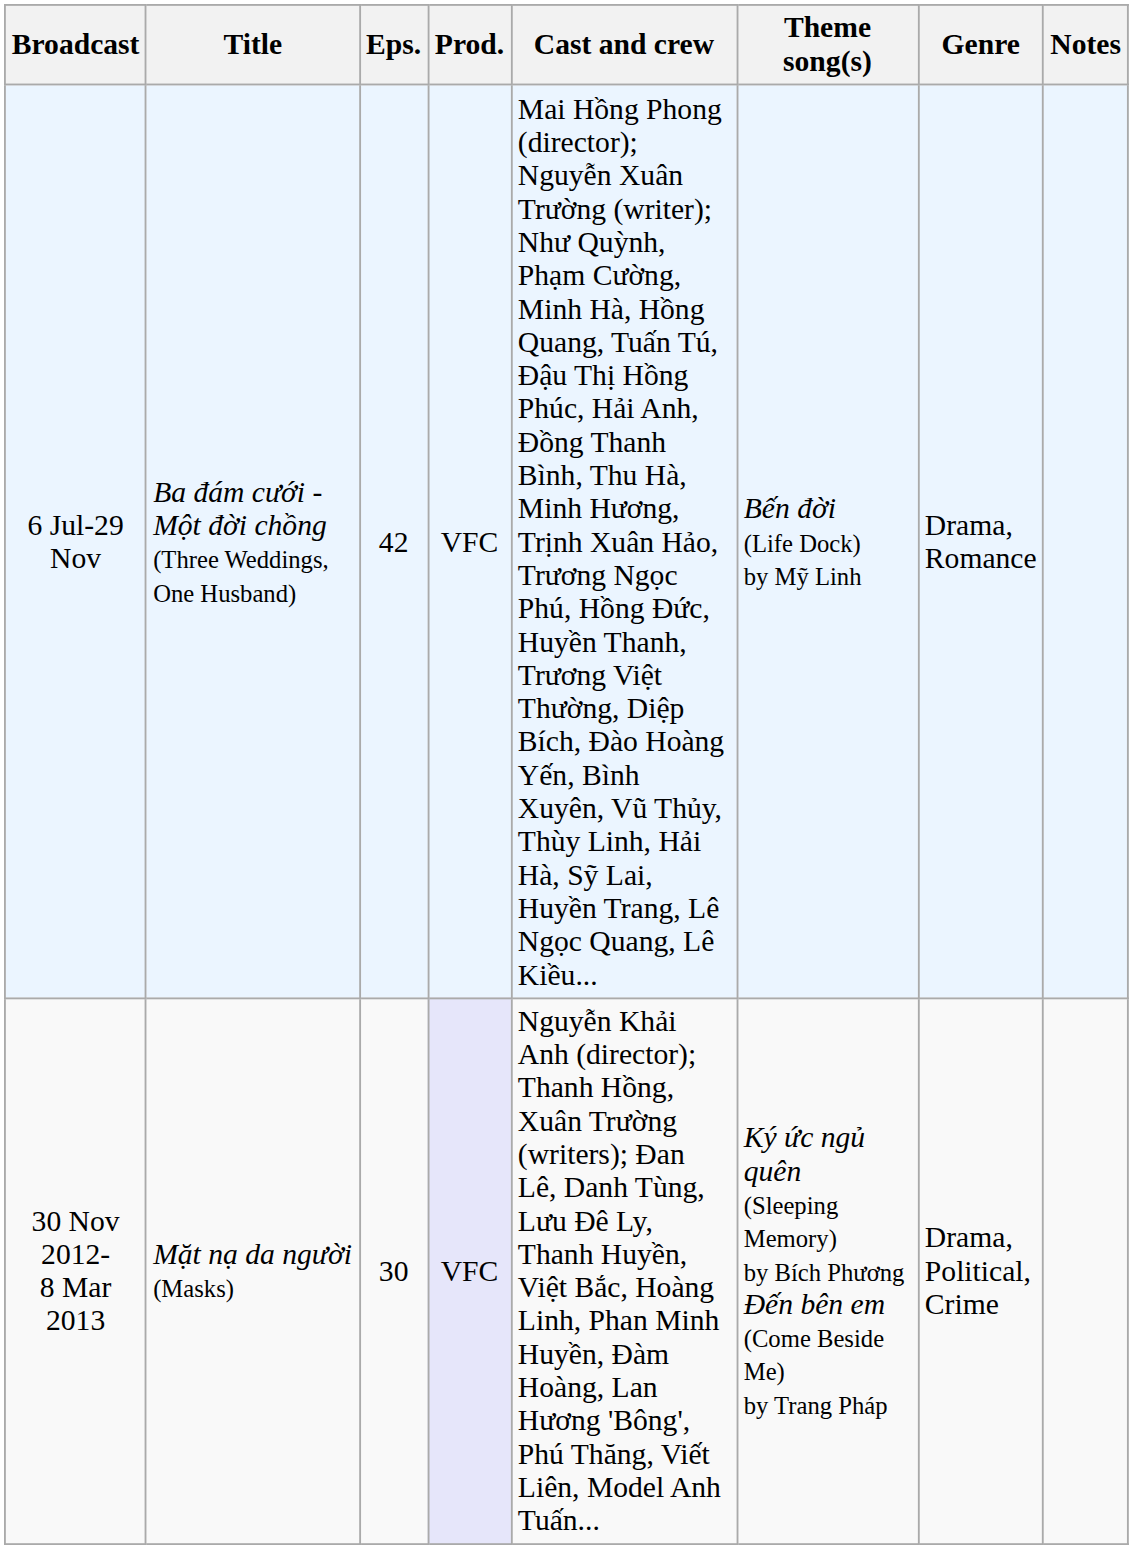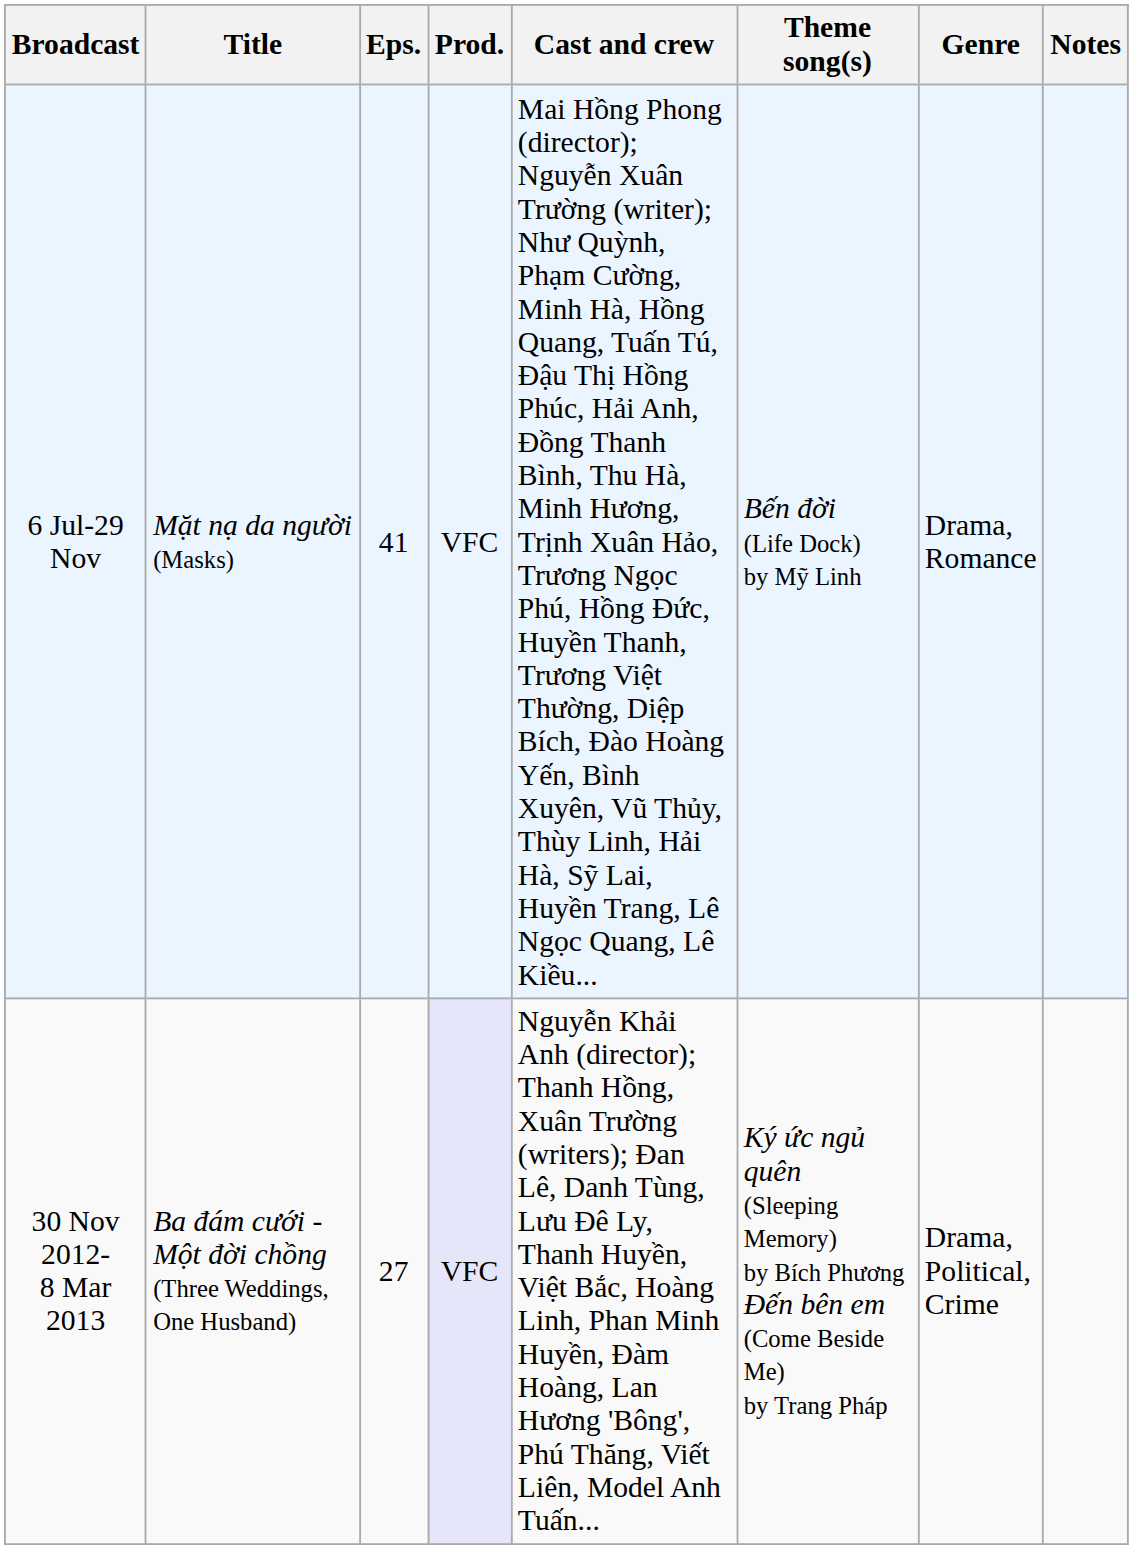 <table class="wikitable sortable">
 <tr>
 <th style="width:10%;">Broadcast</th>
 <th style="width:24%;">Title</th>
 <th style="width:6%;">Eps.</th>
 <th style="width:5%;">Prod.</th>
 <th style="width:25%;">Cast and crew</th>
 <th style="width:20%;">Theme song(s)</th>
 <th style="width:5%;">Genre</th>
 <th style="width:5%;">Notes</th>
 </tr>
 <tr ---- bgcolor="#ebf5ff">
 <td style="text-align:center;">6 Jul-29 Nov <br></td>
-<td><em>Ba đám cưới - Một đời chồng</em> <br><small>(Three Weddings, One Husband)</small></td>
-<td style="text-align:center;">42</td>
+<td><em>Mặt nạ da người</em> <br><small>(Masks)</small></td>
+<td style="text-align:center;">41</td>
 <td style="text-align:center;">VFC</td>
 <td>Mai Hồng Phong (director); Nguyễn Xuân Trường (writer); Như Quỳnh, Phạm Cường, Minh Hà, Hồng Quang, Tuấn Tú, Đậu Thị Hồng Phúc, Hải Anh, Đồng Thanh Bình, Thu Hà, Minh Hương, Trịnh Xuân Hảo, Trương Ngọc Phú, Hồng Đức, Huyền Thanh, Trương Việt Thường, Diệp Bích, Đào Hoàng Yến, Bình Xuyên, Vũ Thủy, Thùy Linh, Hải Hà, Sỹ Lai, Huyền Trang, Lê Ngọc Quang, Lê Kiều...</td>
 <td><em>Bến đời</em> <br><small>(Life Dock)</small><br><small>by Mỹ Linh</small></td>
 <td>Drama, Romance</td>
 <td></td>
 </tr>
 <tr>
 <td style="text-align:center;">30 Nov 2012-<br>8 Mar 2013 <br></td>
-<td><em>Mặt nạ da người</em> <br><small>(Masks)</small></td>
-<td style="text-align:center;">30</td>
+<td><em>Ba đám cưới - Một đời chồng</em> <br><small>(Three Weddings, One Husband)</small></td>
+<td style="text-align:center;">27</td>
 <td style="background: lavender; text-align:center;">VFC</td>
 <td>Nguyễn Khải Anh (director); Thanh Hồng, Xuân Trường (writers); Đan Lê, Danh Tùng, Lưu Đê Ly, Thanh Huyền, Việt Bắc, Hoàng Linh, Phan Minh Huyền, Đàm Hoàng, Lan Hương 'Bông', Phú Thăng, Viết Liên, Model Anh Tuấn...</td>
 <td><em>Ký ức ngủ quên</em> <br><small>(Sleeping Memory)<br>by Bích Phương</small><br><em>Đến bên em</em> <br><small>(Come Beside Me)<br>by Trang Pháp</small></td>
 <td>Drama, Political, Crime</td>
 <td></td>
 </tr>
 </table>
